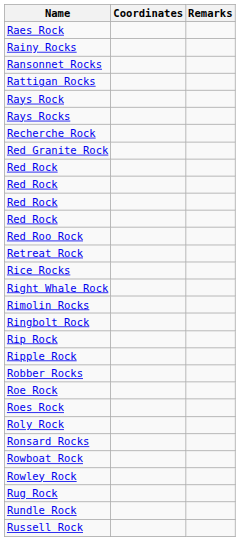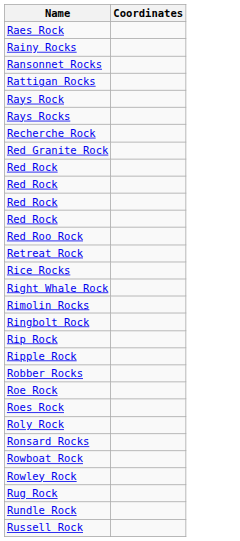 <table class="wikitable">
 <tr>
 <th>Name</th>
 <th>Coordinates</th>
-<th>Remarks</th>
 </tr>
 <tr>
 <td><a href='#'>Raes Rock</a></td>
-<td></td>
 <td></td>
 </tr>
 <tr>
 <td><a href='#'>Rainy Rocks</a></td>
 <td></td>
-<td></td>
 </tr>
 <tr>
 <td><a href='#'>Ransonnet Rocks</a></td>
-<td></td>
 <td></td>
 </tr>
 <tr>
 <td><a href='#'>Rattigan Rocks</a></td>
 <td></td>
-<td></td>
 </tr>
 <tr>
 <td><a href='#'>Rays Rock</a></td>
-<td></td>
 <td></td>
 </tr>
 <tr>
 <td><a href='#'>Rays Rocks</a></td>
 <td></td>
-<td></td>
 </tr>
 <tr>
 <td><a href='#'>Recherche Rock</a></td>
-<td></td>
 <td></td>
 </tr>
 <tr>
 <td><a href='#'>Red Granite Rock</a></td>
 <td></td>
+</tr>
+<tr>
+<td><a href='#'>Red Rock</a></td>
 <td></td>
 </tr>
 <tr>
 <td><a href='#'>Red Rock</a></td>
 <td></td>
+</tr>
+<tr>
+<td><a href='#'>Red Rock</a></td>
 <td></td>
 </tr>
 <tr>
 <td><a href='#'>Red Rock</a></td>
 <td></td>
-<td></td>
-</tr>
-<tr>
-<td><a href='#'>Red Rock</a></td>
-<td></td>
-<td></td>
-</tr>
-<tr>
-<td><a href='#'>Red Rock</a></td>
-<td></td>
-<td></td>
 </tr>
 <tr>
 <td><a href='#'>Red Roo Rock</a></td>
-<td></td>
 <td></td>
 </tr>
 <tr>
 <td><a href='#'>Retreat Rock</a></td>
 <td></td>
-<td></td>
 </tr>
 <tr>
 <td><a href='#'>Rice Rocks</a></td>
-<td></td>
 <td></td>
 </tr>
 <tr>
 <td><a href='#'>Right Whale Rock</a></td>
 <td></td>
-<td></td>
 </tr>
 <tr>
 <td><a href='#'>Rimolin Rocks</a></td>
-<td></td>
 <td></td>
 </tr>
 <tr>
 <td><a href='#'>Ringbolt Rock</a></td>
 <td></td>
-<td></td>
 </tr>
 <tr>
 <td><a href='#'>Rip Rock</a></td>
-<td></td>
 <td></td>
 </tr>
 <tr>
 <td><a href='#'>Ripple Rock</a></td>
 <td></td>
-<td></td>
 </tr>
 <tr>
 <td><a href='#'>Robber Rocks</a></td>
-<td></td>
 <td></td>
 </tr>
 <tr>
 <td><a href='#'>Roe Rock</a></td>
 <td></td>
-<td></td>
 </tr>
 <tr>
 <td><a href='#'>Roes Rock</a></td>
-<td></td>
 <td></td>
 </tr>
 <tr>
 <td><a href='#'>Roly Rock</a></td>
 <td></td>
-<td></td>
 </tr>
 <tr>
 <td><a href='#'>Ronsard Rocks</a></td>
-<td></td>
 <td></td>
 </tr>
 <tr>
 <td><a href='#'>Rowboat Rock</a></td>
 <td></td>
-<td></td>
 </tr>
 <tr>
 <td><a href='#'>Rowley Rock</a></td>
-<td></td>
 <td></td>
 </tr>
 <tr>
 <td><a href='#'>Rug Rock</a></td>
 <td></td>
-<td></td>
 </tr>
 <tr>
 <td><a href='#'>Rundle Rock</a></td>
-<td></td>
 <td></td>
 </tr>
 <tr>
 <td><a href='#'>Russell Rock</a></td>
 <td></td>
-<td></td>
 </tr>
 </table>
